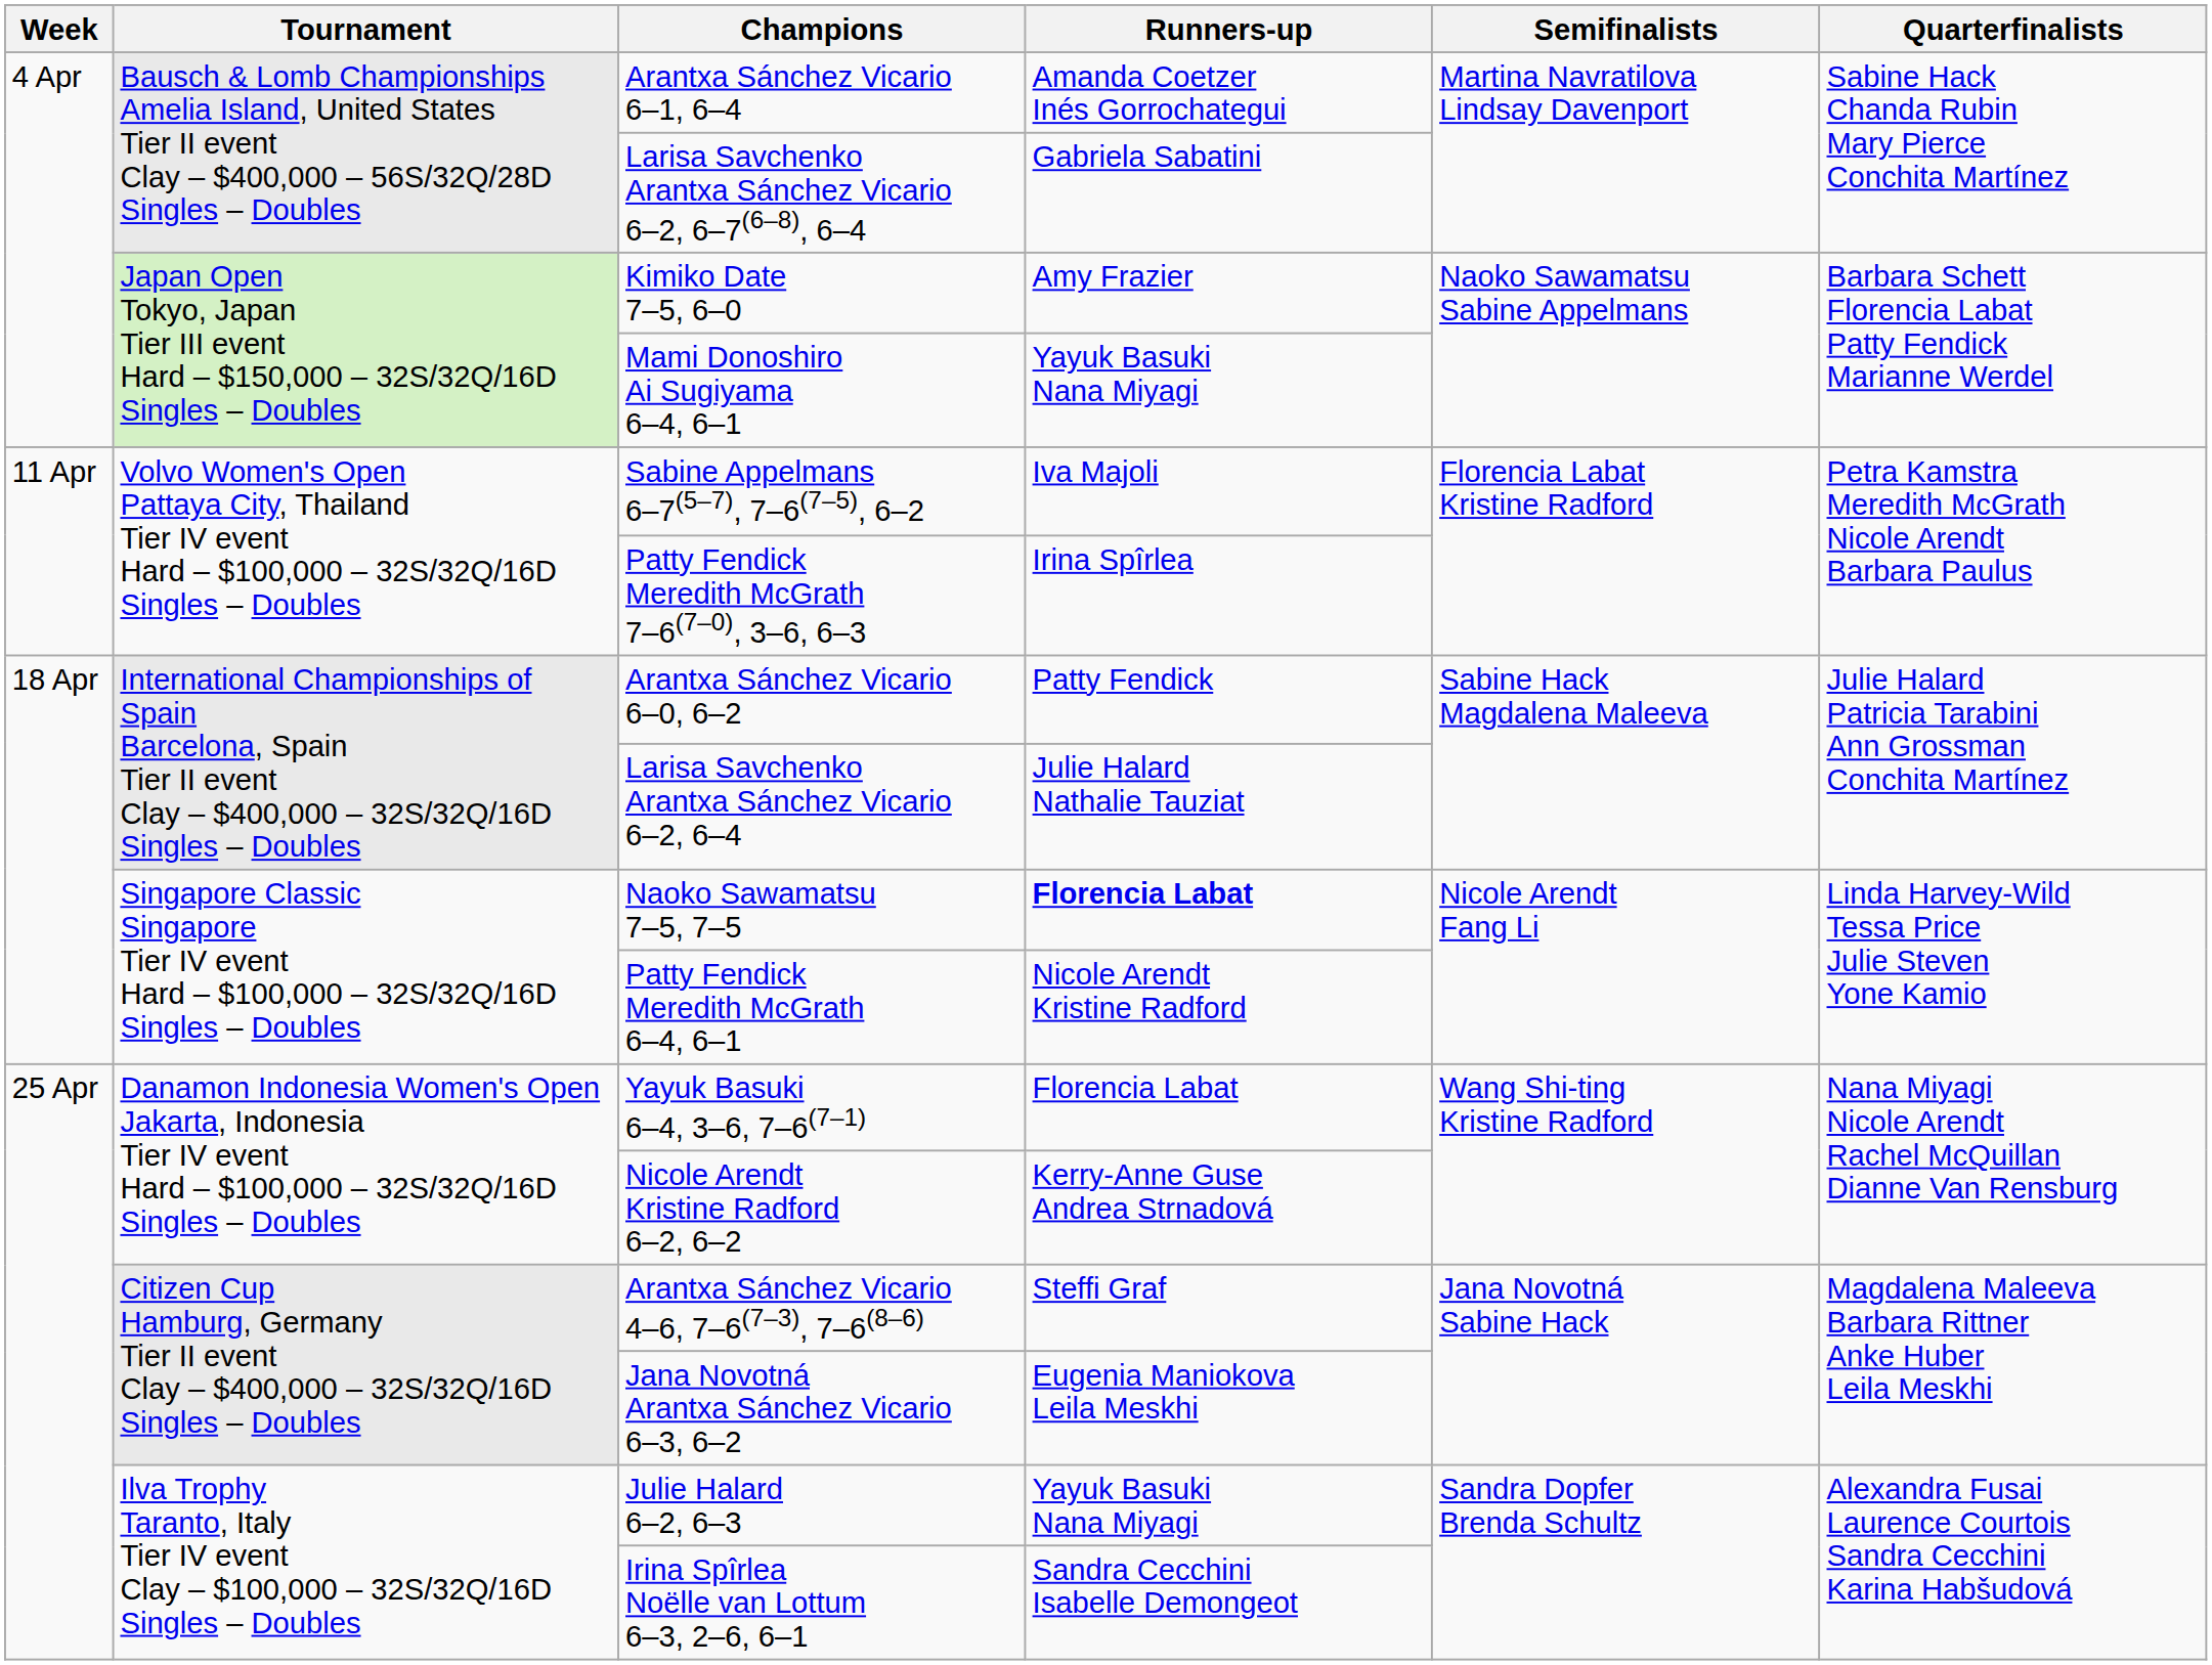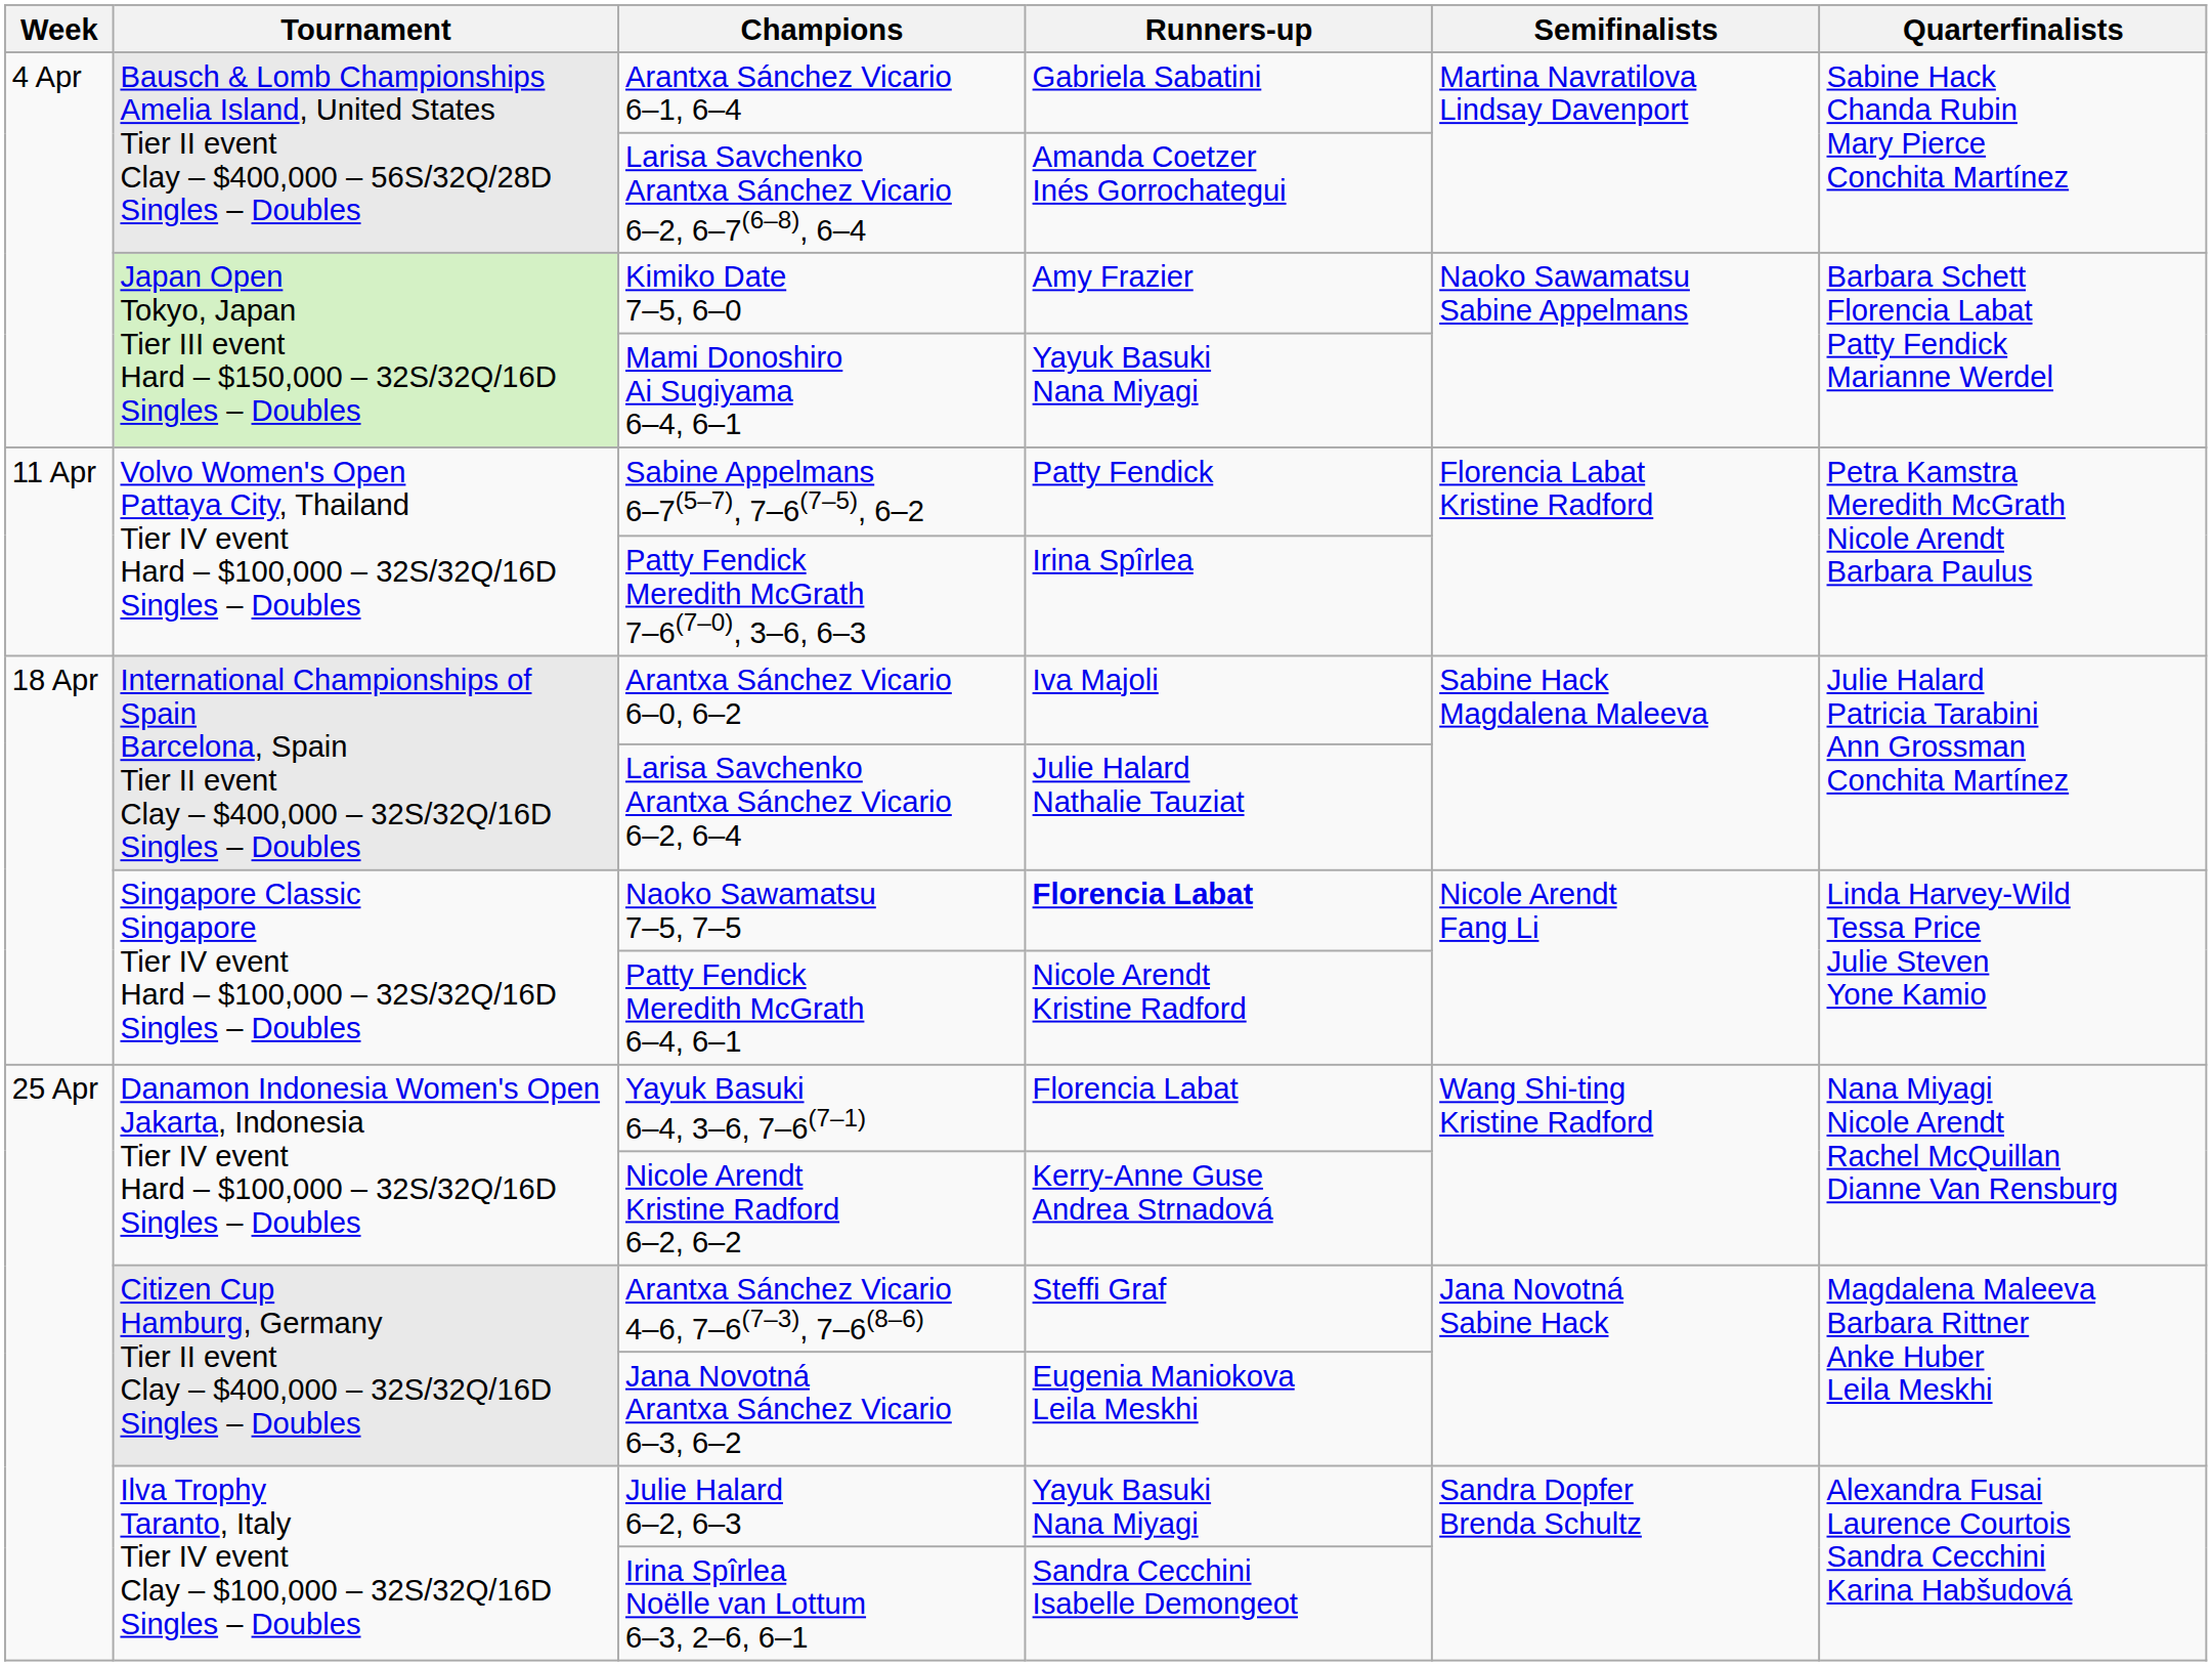 <table class=wikitable style=font-size:95%>
 <tr>
 <th style="width:48px;">Week</th>
 <th style="width:250px;">Tournament</th>
 <th style="width:200px;">Champions</th>
 <th style="width:200px;">Runners-up</th>
 <th style="width:190px;">Semifinalists</th>
 <th style="width:190px;">Quarterfinalists</th>
 </tr>
 <tr valign=top>
 <td rowspan=4>4 Apr</td>
 <td rowspan=2 style=background:#e9e9e9;><a href='#'>Bausch & Lomb Championships</a><br> <a href='#'>Amelia Island</a>, United States<br>Tier II event<br>Clay – $400,000 – 56S/32Q/28D<br> <a href='#'>Singles</a> – <a href='#'>Doubles</a></td>
 <td> <a href='#'>Arantxa Sánchez Vicario</a><br>6–1, 6–4</td>
-<td> <a href='#'>Amanda Coetzer</a><br> <a href='#'>Inés Gorrochategui</a></td>
+<td> <a href='#'>Gabriela Sabatini</a></td>
 <td rowspan=2>  <a href='#'>Martina Navratilova</a><br> <a href='#'>Lindsay Davenport</a></td>
 <td rowspan=2> <a href='#'>Sabine Hack</a><br> <a href='#'>Chanda Rubin</a><br> <a href='#'>Mary Pierce</a><br> <a href='#'>Conchita Martínez</a></td>
 </tr>
 <tr valign="top">
 <td> <a href='#'>Larisa Savchenko</a><br> <a href='#'>Arantxa Sánchez Vicario</a><br> 6–2, 6–7<sup>(6–8)</sup>, 6–4</td>
-<td> <a href='#'>Gabriela Sabatini</a></td>
+<td> <a href='#'>Amanda Coetzer</a><br> <a href='#'>Inés Gorrochategui</a></td>
 </tr>
 <tr valign=top>
 <td rowspan=2 style=background:#d4f1c5;><a href='#'>Japan Open</a><br> Tokyo, Japan<br>Tier III event<br>Hard – $150,000 – 32S/32Q/16D<br> <a href='#'>Singles</a> – <a href='#'>Doubles</a></td>
 <td> <a href='#'>Kimiko Date</a><br>7–5, 6–0</td>
 <td> <a href='#'>Amy Frazier</a></td>
 <td rowspan=2>  <a href='#'>Naoko Sawamatsu</a><br> <a href='#'>Sabine Appelmans</a></td>
 <td rowspan=2> <a href='#'>Barbara Schett</a><br> <a href='#'>Florencia Labat</a><br> <a href='#'>Patty Fendick</a><br> <a href='#'>Marianne Werdel</a></td>
 </tr>
 <tr valign="top">
 <td> <a href='#'>Mami Donoshiro</a><br> <a href='#'>Ai Sugiyama</a><br> 6–4, 6–1</td>
 <td> <a href='#'>Yayuk Basuki</a><br> <a href='#'>Nana Miyagi</a></td>
 </tr>
 <tr valign=top>
 <td rowspan=2>11 Apr</td>
 <td rowspan=2><a href='#'>Volvo Women's Open</a><br><a href='#'>Pattaya City</a>, Thailand<br>Tier IV event<br>Hard – $100,000 – 32S/32Q/16D<br> <a href='#'>Singles</a> – <a href='#'>Doubles</a></td>
 <td> <a href='#'>Sabine Appelmans</a><br>6–7<sup>(5–7)</sup>, 7–6<sup>(7–5)</sup>, 6–2</td>
-<td> <a href='#'>Iva Majoli</a></td>
+<td> <a href='#'>Patty Fendick</a></td>
 <td rowspan=2>  <a href='#'>Florencia Labat</a><br> <a href='#'>Kristine Radford</a></td>
 <td rowspan=2> <a href='#'>Petra Kamstra</a><br> <a href='#'>Meredith McGrath</a><br> <a href='#'>Nicole Arendt</a><br> <a href='#'>Barbara Paulus</a></td>
 </tr>
 <tr valign="top">
 <td> <a href='#'>Patty Fendick</a><br> <a href='#'>Meredith McGrath</a><br> 7–6<sup>(7–0)</sup>, 3–6, 6–3</td>
 <td> <a href='#'>Irina Spîrlea</a></td>
 </tr>
 <tr valign=top>
 <td rowspan=4>18 Apr</td>
 <td rowspan=2 style=background:#e9e9e9;><a href='#'>International Championships of Spain</a> <br> <a href='#'>Barcelona</a>, Spain<br>Tier II event<br>Clay – $400,000 – 32S/32Q/16D <br> <a href='#'>Singles</a> – <a href='#'>Doubles</a></td>
 <td> <a href='#'>Arantxa Sánchez Vicario</a><br>6–0, 6–2</td>
-<td> <a href='#'>Patty Fendick</a></td>
+<td> <a href='#'>Iva Majoli</a></td>
 <td rowspan=2>  <a href='#'>Sabine Hack</a><br> <a href='#'>Magdalena Maleeva</a></td>
 <td rowspan=2> <a href='#'>Julie Halard</a><br> <a href='#'>Patricia Tarabini</a><br> <a href='#'>Ann Grossman</a><br> <a href='#'>Conchita Martínez</a></td>
 </tr>
 <tr valign="top">
 <td> <a href='#'>Larisa Savchenko</a><br> <a href='#'>Arantxa Sánchez Vicario</a><br> 6–2, 6–4</td>
 <td> <a href='#'>Julie Halard</a><br> <a href='#'>Nathalie Tauziat</a></td>
 </tr>
 <tr valign=top>
 <td rowspan=2><a href='#'>Singapore Classic</a><br> <a href='#'>Singapore</a> <br>Tier IV event<br>Hard – $100,000 – 32S/32Q/16D<br> <a href='#'>Singles</a> – <a href='#'>Doubles</a></td>
 <td> <a href='#'>Naoko Sawamatsu</a><br>7–5, 7–5</td>
 <td><strong> <a href='#'>Florencia Labat</a></strong></td>
 <td rowspan=2>  <a href='#'>Nicole Arendt</a><br> <a href='#'>Fang Li</a></td>
 <td rowspan=2> <a href='#'>Linda Harvey-Wild</a><br> <a href='#'>Tessa Price</a><br> <a href='#'>Julie Steven</a><br> <a href='#'>Yone Kamio</a></td>
 </tr>
 <tr valign="top">
 <td> <a href='#'>Patty Fendick</a> <br>  <a href='#'>Meredith McGrath</a><br> 6–4, 6–1</td>
 <td> <a href='#'>Nicole Arendt</a><br> <a href='#'>Kristine Radford</a></td>
 </tr>
 <tr valign=top>
 <td rowspan=6>25 Apr</td>
 <td rowspan=2><a href='#'>Danamon Indonesia Women's Open</a><br> <a href='#'>Jakarta</a>, Indonesia<br>Tier IV event<br>Hard – $100,000 – 32S/32Q/16D<br> <a href='#'>Singles</a> – <a href='#'>Doubles</a></td>
 <td> <a href='#'>Yayuk Basuki</a><br>6–4, 3–6, 7–6<sup>(7–1)</sup></td>
 <td> <a href='#'>Florencia Labat</a></td>
 <td rowspan=2>  <a href='#'>Wang Shi-ting</a><br> <a href='#'>Kristine Radford</a></td>
 <td rowspan=2> <a href='#'>Nana Miyagi</a><br> <a href='#'>Nicole Arendt</a><br> <a href='#'>Rachel McQuillan</a><br> <a href='#'>Dianne Van Rensburg</a></td>
 </tr>
 <tr valign="top">
 <td> <a href='#'>Nicole Arendt</a><br> <a href='#'>Kristine Radford</a><br> 6–2, 6–2</td>
 <td> <a href='#'>Kerry-Anne Guse</a><br> <a href='#'>Andrea Strnadová</a></td>
 </tr>
 <tr valign=top>
 <td rowspan=2 style=background:#e9e9e9;><a href='#'>Citizen Cup</a><br> <a href='#'>Hamburg</a>, Germany<br>Tier II event<br>Clay – $400,000 – 32S/32Q/16D<br> <a href='#'>Singles</a> – <a href='#'>Doubles</a></td>
 <td> <a href='#'>Arantxa Sánchez Vicario</a><br>4–6, 7–6<sup>(7–3)</sup>, 7–6<sup>(8–6)</sup></td>
 <td> <a href='#'>Steffi Graf</a></td>
 <td rowspan=2>  <a href='#'>Jana Novotná</a><br> <a href='#'>Sabine Hack</a></td>
 <td rowspan=2> <a href='#'>Magdalena Maleeva</a><br> <a href='#'>Barbara Rittner</a><br> <a href='#'>Anke Huber</a><br> <a href='#'>Leila Meskhi</a></td>
 </tr>
 <tr valign="top">
 <td> <a href='#'>Jana Novotná</a><br> <a href='#'>Arantxa Sánchez Vicario</a><br> 6–3, 6–2</td>
 <td> <a href='#'>Eugenia Maniokova</a><br> <a href='#'>Leila Meskhi</a></td>
 </tr>
 <tr valign=top>
 <td rowspan=2><a href='#'>Ilva Trophy</a> <br> <a href='#'>Taranto</a>, Italy<br>Tier IV event<br>Clay – $100,000 – 32S/32Q/16D<br> <a href='#'>Singles</a> – <a href='#'>Doubles</a></td>
 <td> <a href='#'>Julie Halard</a><br>6–2, 6–3</td>
 <td> <a href='#'>Yayuk Basuki</a><br> <a href='#'>Nana Miyagi</a></td>
 <td rowspan=2>  <a href='#'>Sandra Dopfer</a><br> <a href='#'>Brenda Schultz</a></td>
 <td rowspan=2> <a href='#'>Alexandra Fusai</a><br> <a href='#'>Laurence Courtois</a><br> <a href='#'>Sandra Cecchini</a><br> <a href='#'>Karina Habšudová</a></td>
 </tr>
 <tr valign="top">
 <td> <a href='#'>Irina Spîrlea</a><br> <a href='#'>Noëlle van Lottum</a><br> 6–3, 2–6, 6–1</td>
 <td> <a href='#'>Sandra Cecchini</a><br> <a href='#'>Isabelle Demongeot</a></td>
 </tr>
 </table>
